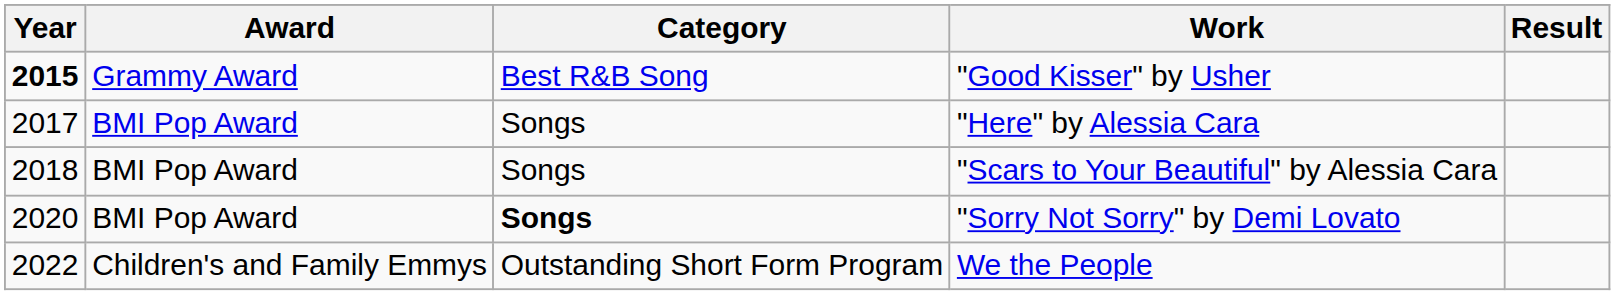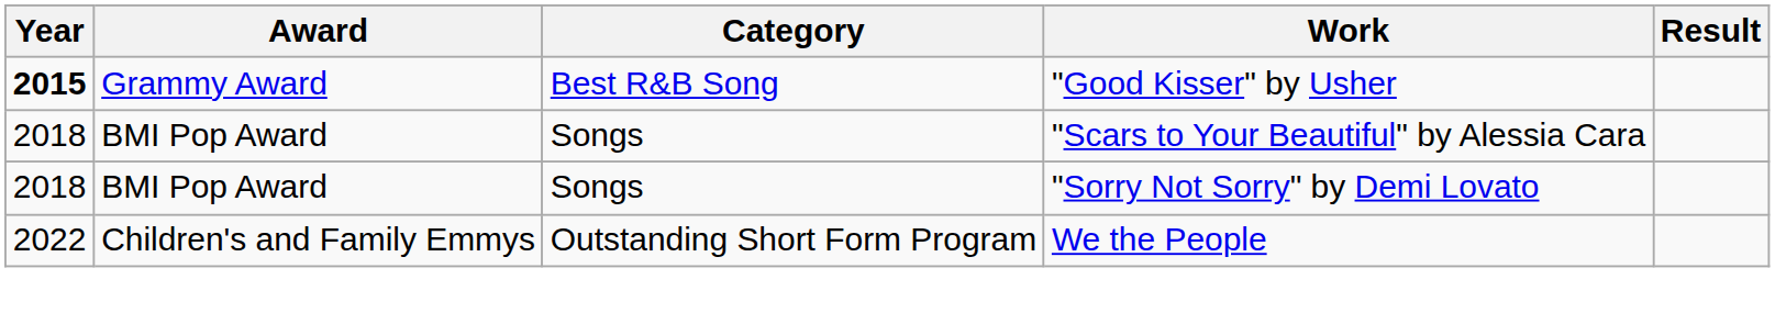 <table class="wikitable">
 <tr>
 <th style="text-align:center;">Year</th>
 <th style="text-align:center;">Award</th>
 <th style="text-align:center;">Category</th>
 <th style="text-align:center;">Work</th>
 <th style="text-align:center;">Result</th>
 </tr>
 <tr>
 <td><strong>2015</strong></td>
 <td><a href='#'>Grammy Award</a></td>
 <td><a href='#'>Best R&B Song</a></td>
 <td>"<a href='#'>Good Kisser</a>" by <a href='#'>Usher</a></td>
 <td></td>
 </tr>
 <tr>
-<td>2017</td>
-<td><a href='#'>BMI Pop Award</a></td>
-<td>Songs</td>
-<td>"<a href='#'>Here</a>" by <a href='#'>Alessia Cara</a></td>
-<td></td>
-</tr>
-<tr>
 <td>2018</td>
 <td>BMI Pop Award</td>
 <td>Songs</td>
 <td>"<a href='#'>Scars to Your Beautiful</a>" by Alessia Cara</td>
 <td></td>
 </tr>
 <tr>
-<td>2020</td>
+<td>2018</td>
 <td>BMI Pop Award</td>
-<td><strong>Songs</strong></td>
+<td>Songs</td>
 <td>"<a href='#'>Sorry Not Sorry</a>" by <a href='#'>Demi Lovato</a></td>
 <td></td>
 </tr>
 <tr>
 <td>2022</td>
 <td>Children's and Family Emmys</td>
 <td>Outstanding Short Form Program</td>
 <td><a href='#'>We the People</a></td>
 <td></td>
 </tr>
 </table>
